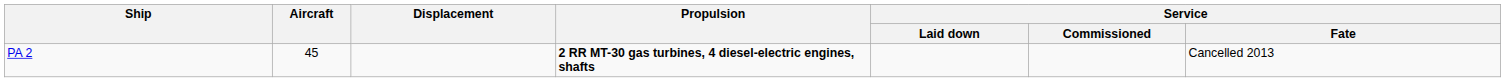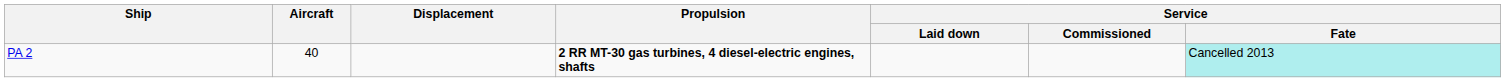 <table class="wikitable" style="width:98%;">
 <tr valign="top"|- valign="top">
 <th style="width:17%; text-align:center;" rowspan="2">Ship</th>
 <th style="width:5%; text-align:center;" rowspan="2">Aircraft</th>
 <th style="width:13%; text-align:center;" rowspan="2">Displacement</th>
 <th style="width:20%; text-align:center;" rowspan="2">Propulsion</th>
 <th style="width:40%; text-align:center;" colspan="3">Service</th>
 </tr>
 <tr valign="top">
 <th style="width:10%; text-align:center;">Laid down</th>
 <th style="width:10%; text-align:center;">Commissioned</th>
 <th style="width:20%; text-align:center;">Fate</th>
 </tr>
 <tr valign="top">
 <td align= left><a href='#'>PA 2</a></td>
-<td style="text-align:center;">45</td>
+<td style="text-align:center;">40</td>
 <td style="text-align:center;"></td>
 <td align= left><strong>2 RR MT-30 gas turbines, 4 diesel-electric engines, shafts</strong></td>
 <td style="text-align:center;"></td>
 <td style="text-align:center;"></td>
-<td align= left>Cancelled 2013</td>
+<td align= left style="background: paleturquoise;">Cancelled 2013</td>
 </tr>
 </table>
